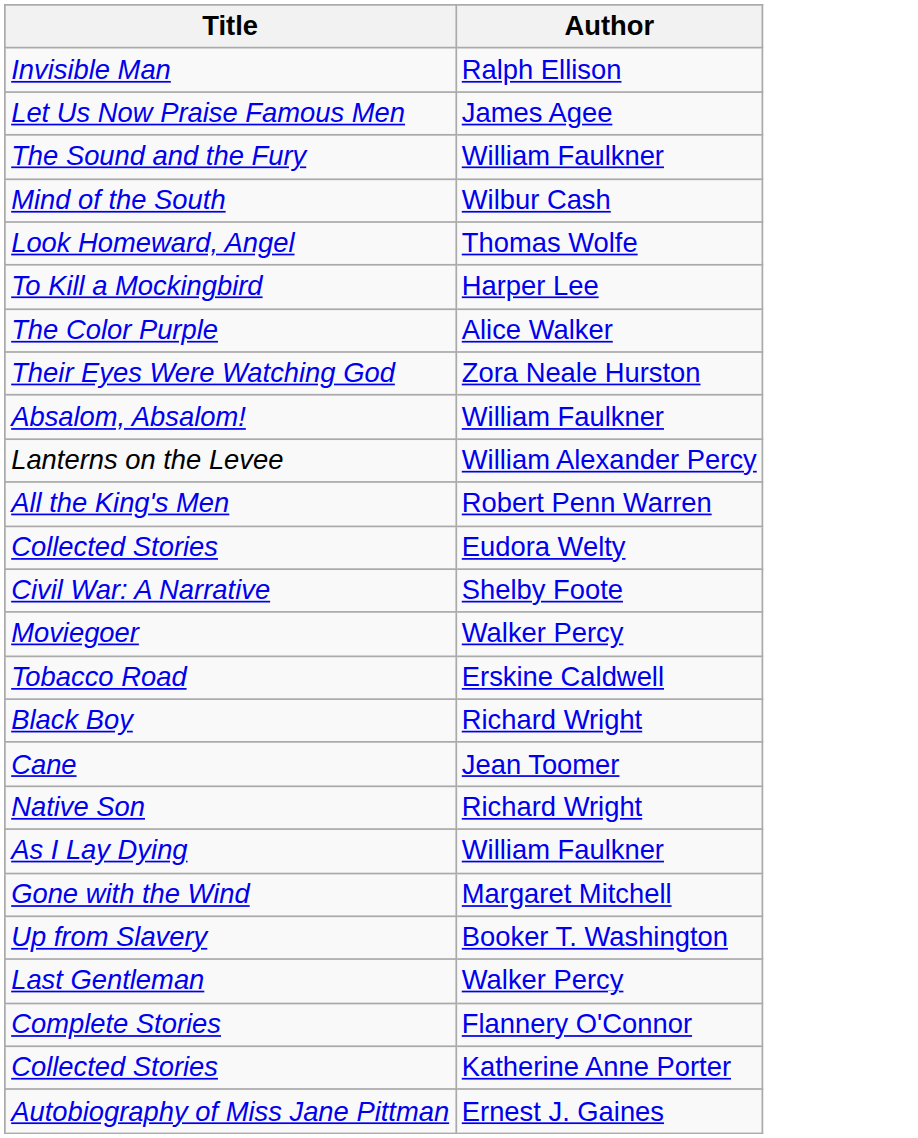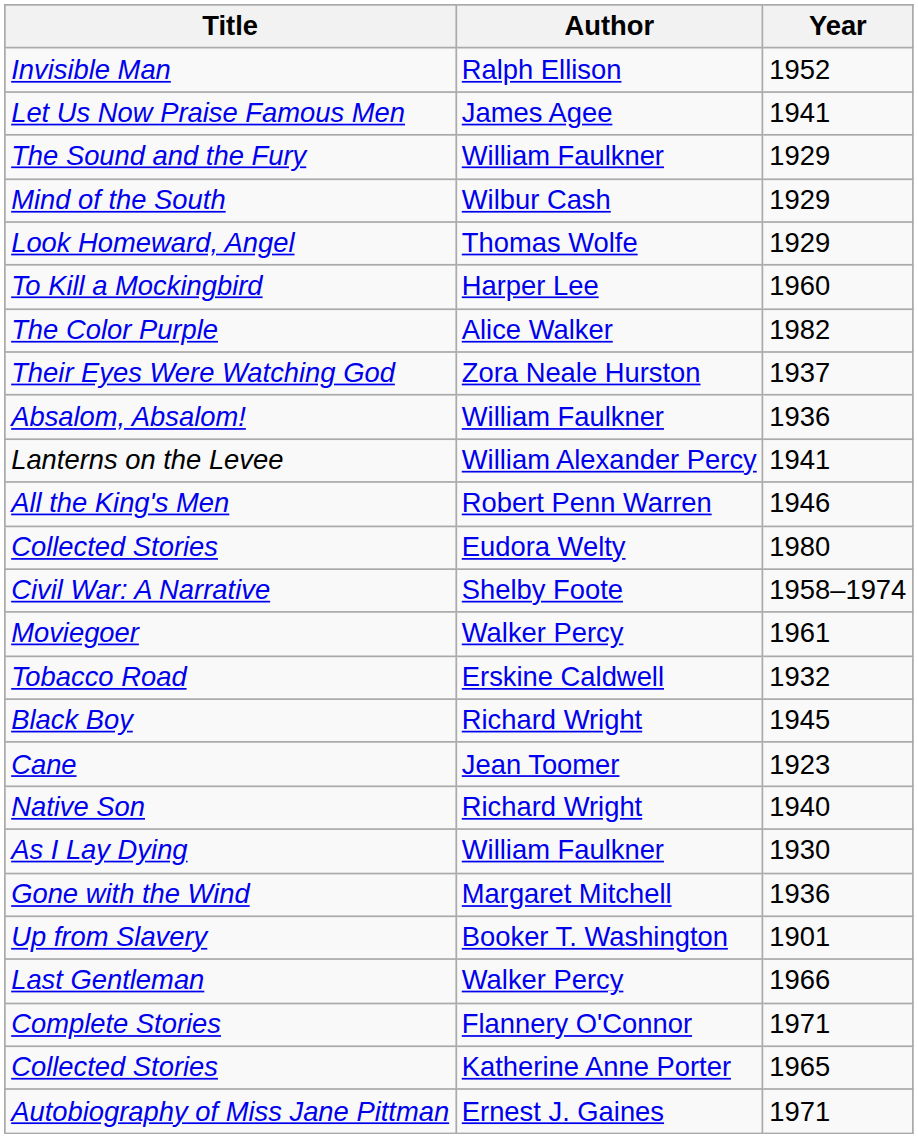 <table class="wikitable sortable">
 <tr>
 <th>Title</th>
 <th>Author</th>
+<th>Year</th>
 </tr>
 <tr>
 <td><em><a href='#'>Invisible Man</a></em></td>
 <td><a href='#'>Ralph Ellison</a></td>
+<td>1952</td>
 </tr>
 <tr>
 <td><em><a href='#'>Let Us Now Praise Famous Men</a></em></td>
 <td><a href='#'>James Agee</a></td>
+<td>1941</td>
 </tr>
 <tr>
 <td><em><a href='#'>The Sound and the Fury</a></em></td>
 <td><a href='#'>William Faulkner</a></td>
+<td>1929</td>
 </tr>
 <tr>
 <td><em><a href='#'>Mind of the South</a></em></td>
 <td><a href='#'>Wilbur Cash</a></td>
+<td>1929</td>
 </tr>
 <tr>
 <td><em><a href='#'>Look Homeward, Angel</a></em></td>
 <td><a href='#'>Thomas Wolfe</a></td>
+<td>1929</td>
 </tr>
 <tr>
 <td><em><a href='#'>To Kill a Mockingbird</a></em></td>
 <td><a href='#'>Harper Lee</a></td>
+<td>1960</td>
 </tr>
 <tr>
 <td><em><a href='#'>The Color Purple</a></em></td>
 <td><a href='#'>Alice Walker</a></td>
+<td>1982</td>
 </tr>
 <tr>
 <td><em><a href='#'>Their Eyes Were Watching God</a></em></td>
 <td><a href='#'>Zora Neale Hurston</a></td>
+<td>1937</td>
 </tr>
 <tr>
 <td><em><a href='#'>Absalom, Absalom!</a></em></td>
 <td><a href='#'>William Faulkner</a></td>
+<td>1936</td>
 </tr>
 <tr>
 <td><em>Lanterns on the Levee</em></td>
 <td><a href='#'>William Alexander Percy</a></td>
+<td>1941</td>
 </tr>
 <tr>
 <td><em><a href='#'>All the King's Men</a></em></td>
 <td><a href='#'>Robert Penn Warren</a></td>
+<td>1946</td>
 </tr>
 <tr>
 <td><em><a href='#'>Collected Stories</a></em></td>
 <td><a href='#'>Eudora Welty</a></td>
+<td>1980</td>
 </tr>
 <tr>
 <td><em><a href='#'>Civil War: A Narrative</a></em></td>
 <td><a href='#'>Shelby Foote</a></td>
+<td>1958–1974</td>
 </tr>
 <tr>
 <td><em><a href='#'>Moviegoer</a></em></td>
 <td><a href='#'>Walker Percy</a></td>
+<td>1961</td>
 </tr>
 <tr>
 <td><em><a href='#'>Tobacco Road</a></em></td>
 <td><a href='#'>Erskine Caldwell</a></td>
+<td>1932</td>
 </tr>
 <tr>
 <td><em><a href='#'>Black Boy</a></em></td>
 <td><a href='#'>Richard Wright</a></td>
+<td>1945</td>
 </tr>
 <tr>
 <td><em><a href='#'>Cane</a></em></td>
 <td><a href='#'>Jean Toomer</a></td>
+<td>1923</td>
 </tr>
 <tr>
 <td><em><a href='#'>Native Son</a></em></td>
 <td><a href='#'>Richard Wright</a></td>
+<td>1940</td>
 </tr>
 <tr>
 <td><em><a href='#'>As I Lay Dying</a></em></td>
 <td><a href='#'>William Faulkner</a></td>
+<td>1930</td>
 </tr>
 <tr>
 <td><em><a href='#'>Gone with the Wind</a></em></td>
 <td><a href='#'>Margaret Mitchell</a></td>
+<td>1936</td>
 </tr>
 <tr>
 <td><em><a href='#'>Up from Slavery</a></em></td>
 <td><a href='#'>Booker T. Washington</a></td>
+<td>1901</td>
 </tr>
 <tr>
 <td><em><a href='#'>Last Gentleman</a></em></td>
 <td><a href='#'>Walker Percy</a></td>
+<td>1966</td>
 </tr>
 <tr>
 <td><em><a href='#'>Complete Stories</a></em></td>
 <td><a href='#'>Flannery O'Connor</a></td>
+<td>1971</td>
 </tr>
 <tr>
 <td><em><a href='#'>Collected Stories</a></em></td>
 <td><a href='#'>Katherine Anne Porter</a></td>
+<td>1965</td>
 </tr>
 <tr>
 <td><em><a href='#'>Autobiography of Miss Jane Pittman</a></em></td>
 <td><a href='#'>Ernest J. Gaines</a></td>
+<td>1971</td>
 </tr>
 </table>
